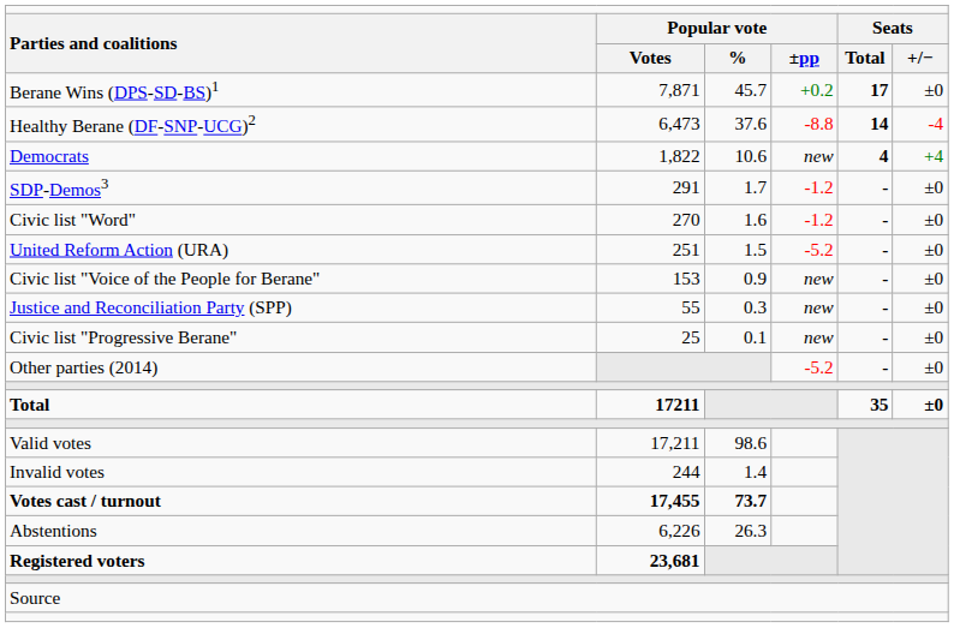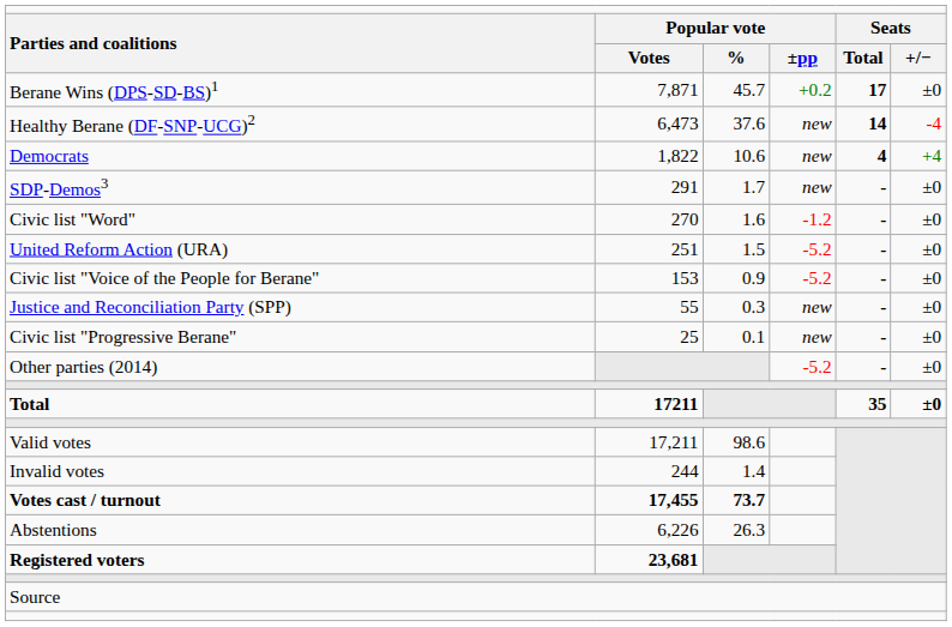 <table class="wikitable" style="text-align:right; font-size:98%; margin-bottom:0">
 <tr>
 <td colspan="6"></td>
 </tr>
 <tr>
 <th style="text-align:left;" rowspan="2" width="500">Parties and coalitions</th>
 <th colspan="3">Popular vote</th>
 <th colspan="2">Seats</th>
 </tr>
 <tr>
 <th width="85">Votes</th>
 <th width="50">%</th>
 <th width="50">±<a href='#'>pp</a></th>
 <th width="40">Total</th>
 <th width="40">+/−</th>
 </tr>
 <tr>
 <td align="left">Berane Wins (<a href='#'>DPS</a>-<a href='#'>SD</a>-<a href='#'>BS</a>)<sup>1</sup></td>
 <td>7,871</td>
 <td>45.7</td>
 <td style="color:green;">+0.2</td>
 <td><strong>17</strong></td>
 <td>±0</td>
 </tr>
 <tr>
 <td align="left">Healthy Berane (<a href='#'>DF</a>-<a href='#'>SNP</a>-<a href='#'>UCG</a>)<sup>2</sup></td>
 <td>6,473</td>
 <td>37.6</td>
-<td style="color:red;">-8.8</td>
+<td><em>new</em></td>
 <td><strong>14</strong></td>
 <td style="color:red;">-4</td>
 </tr>
 <tr>
 <td align="left"><a href='#'>Democrats</a></td>
 <td>1,822</td>
 <td>10.6</td>
 <td><em>new</em></td>
 <td><strong>4</strong></td>
 <td style="color:green;">+4</td>
 </tr>
 <tr>
 <td align="left"><a href='#'>SDP</a>-<a href='#'>Demos</a><sup>3</sup></td>
 <td>291</td>
 <td>1.7</td>
-<td style="color:red;">-1.2</td>
+<td><em>new</em></td>
 <td><strong>-</strong></td>
 <td>±0</td>
 </tr>
 <tr>
 <td align="left">Civic list "Word"</td>
 <td>270</td>
 <td>1.6</td>
 <td style="color:red;">-1.2</td>
 <td><strong>-</strong></td>
 <td>±0</td>
 </tr>
 <tr>
 <td align="left"><a href='#'>United Reform Action</a> (URA)</td>
 <td>251</td>
 <td>1.5</td>
 <td style="color:red;">-5.2</td>
 <td><strong>-</strong></td>
 <td>±0</td>
 </tr>
 <tr>
 <td align="left">Civic list "Voice of the People for Berane"</td>
 <td>153</td>
 <td>0.9</td>
-<td><em>new</em></td>
+<td style="color:red;">-5.2</td>
 <td><strong>-</strong></td>
 <td>±0</td>
 </tr>
 <tr>
 <td align="left"><a href='#'>Justice and Reconciliation Party</a> (SPP)</td>
 <td>55</td>
 <td>0.3</td>
 <td><em>new</em></td>
 <td><strong>-</strong></td>
 <td>±0</td>
 </tr>
 <tr>
 <td align="left">Civic list "Progressive Berane"</td>
 <td>25</td>
 <td>0.1</td>
 <td><em>new</em></td>
 <td><strong>-</strong></td>
 <td>±0</td>
 </tr>
 <tr>
 <td align="left">Other parties (2014)</td>
 <td bgcolor="#E9E9E9" colspan="2"></td>
 <td style="color:red;">-5.2</td>
 <td><strong>-</strong></td>
 <td>±0</td>
 </tr>
 <tr>
 <td colspan="6" bgcolor="#E9E9E9"></td>
 </tr>
 <tr style="font-weight:bold;">
 <td align="left" width="500">Total</td>
 <td>17211</td>
 <td bgcolor="#E9E9E9" colspan="2"></td>
 <td width="40">35</td>
 <td width="40">±0</td>
 </tr>
 <tr>
 <td colspan="6" bgcolor="#E9E9E9"></td>
 </tr>
 <tr>
 <td align="left">Valid votes</td>
 <td>17,211</td>
 <td>98.6</td>
 <td style="color:green;"></td>
 <td bgcolor="#E9E9E9" colspan="2" rowspan="5"></td>
 </tr>
 <tr>
 <td align="left">Invalid votes</td>
 <td>244</td>
 <td>1.4</td>
 <td style="color:red;"></td>
 </tr>
 <tr style="font-weight:bold;">
 <td align="left">Votes cast / turnout</td>
 <td>17,455</td>
 <td>73.7</td>
 <td style="color:green;"></td>
 </tr>
 <tr>
 <td align="left">Abstentions</td>
 <td>6,226</td>
 <td>26.3</td>
 <td style="color:red;"></td>
 </tr>
 <tr style="font-weight:bold;">
 <td align="left">Registered voters</td>
 <td>23,681</td>
 <td bgcolor="#E9E9E9" colspan="2"></td>
 </tr>
 <tr>
 <td colspan="6" bgcolor="#E9E9E9"></td>
 </tr>
 <tr>
 <td align="left" colspan="6">Source</td>
 </tr>
 <tr>
 <td colspan="6" style="text-align:left;"></td>
 </tr>
 </table>
